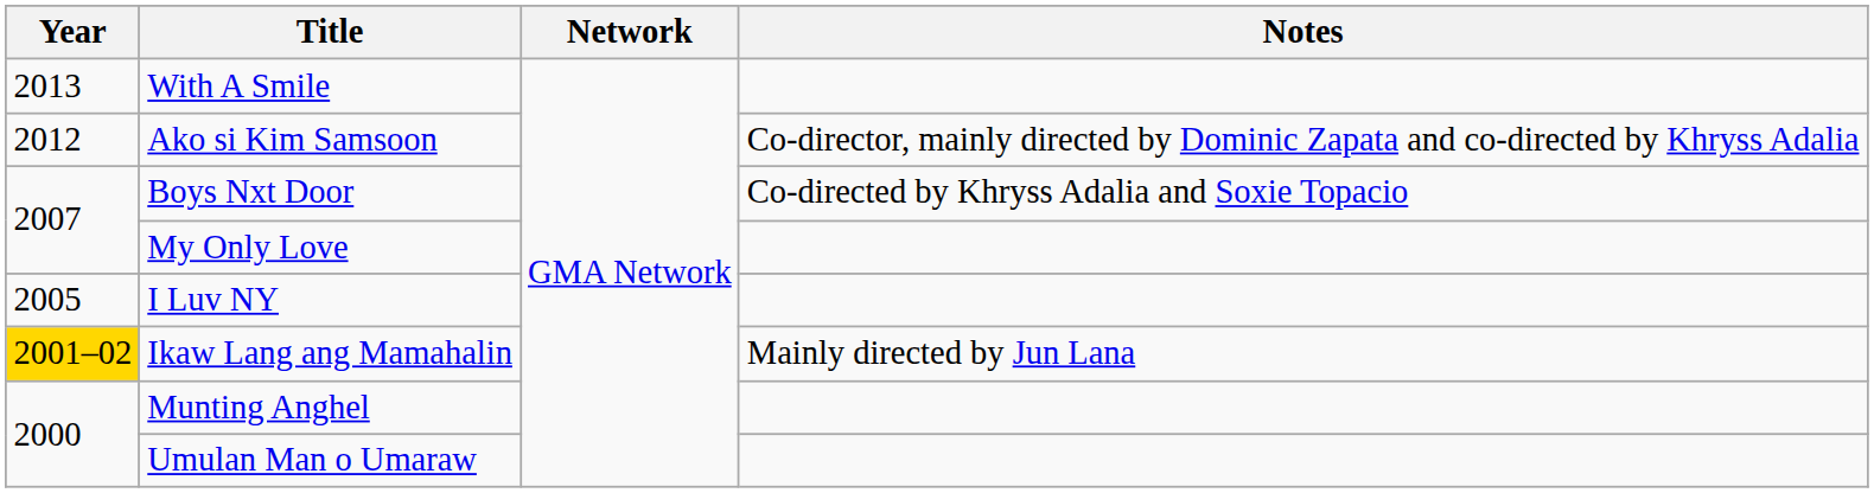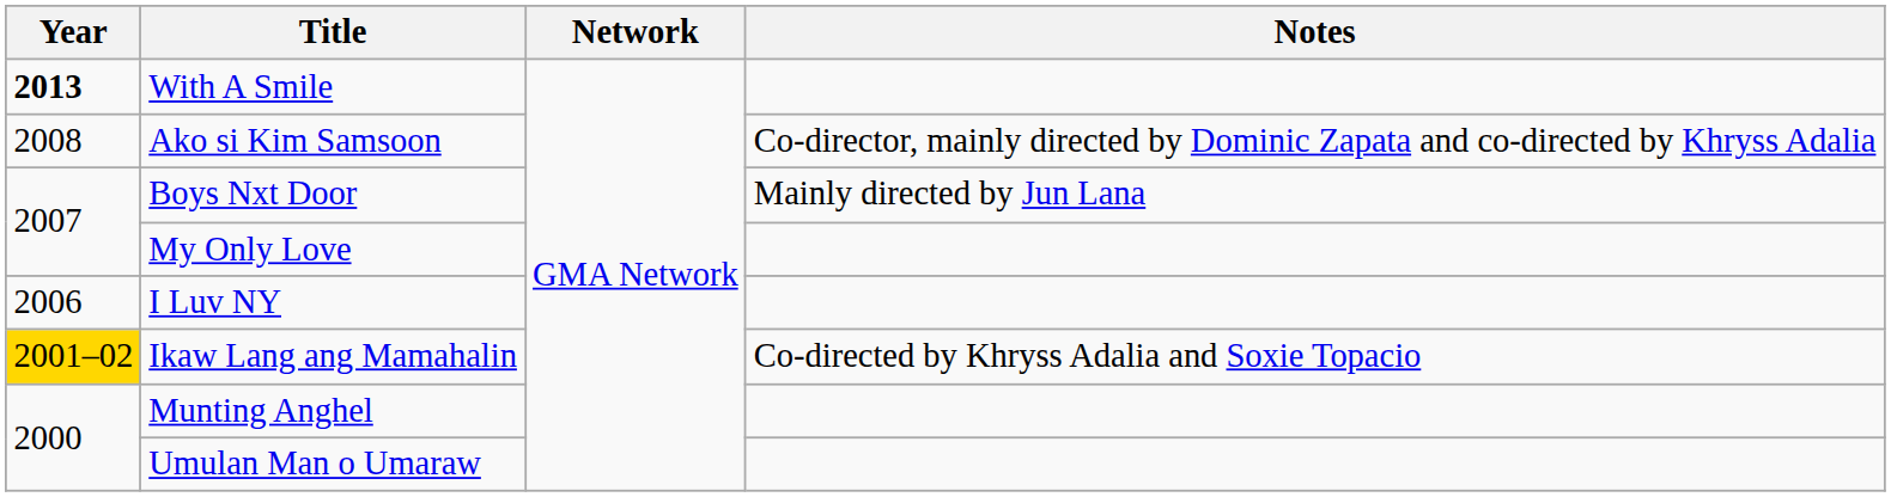 <table class="wikitable">
 <tr>
 <th>Year</th>
 <th>Title</th>
 <th>Network</th>
 <th>Notes</th>
 </tr>
 <tr>
-<td>2013</td>
+<td><strong>2013</strong></td>
 <td><a href='#'>With A Smile</a></td>
 <td rowspan="8"><a href='#'>GMA Network</a></td>
 <td></td>
 </tr>
 <tr>
-<td>2012</td>
+<td>2008</td>
 <td><a href='#'>Ako si Kim Samsoon</a></td>
 <td>Co-director, mainly directed by <a href='#'>Dominic Zapata</a> and co-directed by <a href='#'>Khryss Adalia</a></td>
 </tr>
 <tr>
 <td rowspan="2">2007</td>
 <td><a href='#'>Boys Nxt Door</a></td>
-<td>Co-directed by Khryss Adalia and <a href='#'>Soxie Topacio</a></td>
+<td>Mainly directed by <a href='#'>Jun Lana</a></td>
 </tr>
 <tr>
 <td><a href='#'>My Only Love</a></td>
 <td></td>
 </tr>
 <tr>
-<td>2005</td>
+<td>2006</td>
 <td><a href='#'>I Luv NY</a></td>
 <td></td>
 </tr>
 <tr>
 <td style="background: gold;">2001–02</td>
 <td><a href='#'>Ikaw Lang ang Mamahalin</a></td>
-<td>Mainly directed by <a href='#'>Jun Lana</a></td>
+<td>Co-directed by Khryss Adalia and <a href='#'>Soxie Topacio</a></td>
 </tr>
 <tr>
 <td rowspan="2">2000</td>
 <td><a href='#'>Munting Anghel</a></td>
 <td></td>
 </tr>
 <tr>
 <td><a href='#'>Umulan Man o Umaraw</a></td>
 <td></td>
 </tr>
 </table>
